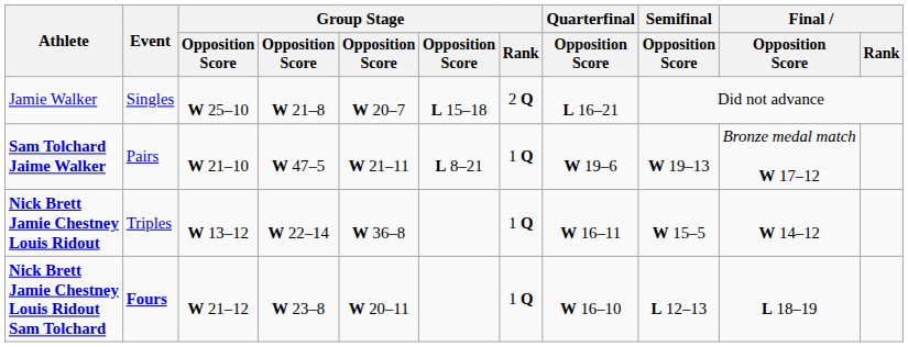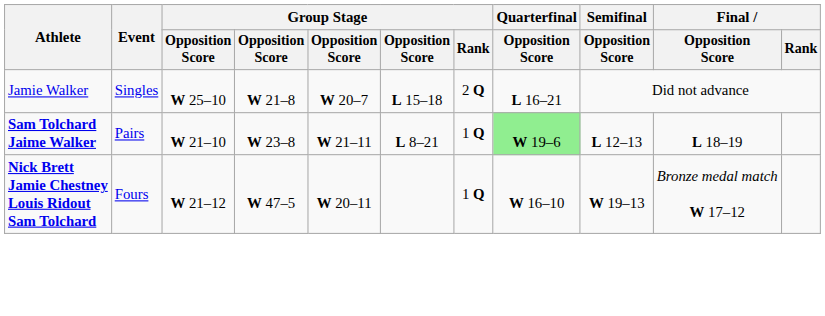 <table class="wikitable" style="font-size:88%; text-align:center">
 <tr>
 <th rowspan=2>Athlete</th>
 <th rowspan=2>Event</th>
 <th colspan=5>Group Stage</th>
 <th>Quarterfinal</th>
 <th>Semifinal</th>
 <th colspan=2>Final / </th>
 </tr>
 <tr style="font-size:95%">
 <th>Opposition<br>Score</th>
 <th>Opposition<br>Score</th>
 <th>Opposition<br>Score</th>
 <th>Opposition<br>Score</th>
 <th>Rank</th>
 <th>Opposition<br>Score</th>
 <th>Opposition<br>Score</th>
 <th>Opposition<br>Score</th>
 <th>Rank</th>
 </tr>
 <tr>
 <td align=left><a href='#'>Jamie Walker</a></td>
 <td align=left><a href='#'>Singles</a></td>
 <td><br><strong>W</strong> 25–10</td>
 <td><br><strong>W</strong> 21–8</td>
 <td><br><strong>W</strong> 20–7</td>
 <td><br><strong>L</strong> 15–18</td>
 <td>2 <strong>Q</strong></td>
 <td><br><strong>L</strong> 16–21</td>
 <td colspan=3>Did not advance</td>
 </tr>
 <tr>
 <td align=left><strong><a href='#'>Sam Tolchard</a></strong><br><strong><a href='#'>Jaime Walker</a></strong></td>
 <td align=left><a href='#'>Pairs</a></td>
 <td><br><strong>W</strong> 21–10</td>
-<td><br><strong>W</strong> 47–5</td>
+<td><br><strong>W</strong> 23–8</td>
 <td><br><strong>W</strong> 21–11</td>
 <td><br><strong>L</strong> 8–21</td>
 <td>1 <strong>Q</strong></td>
-<td><br><strong>W</strong> 19–6</td>
+<td style="background: lightgreen;"><br><strong>W</strong> 19–6</td>
+<td><br><strong>L</strong> 12–13</td>
+<td><br><strong>L</strong> 18–19</td>
+<td></td>
+</tr>
+<tr>
+<td align=left><strong><a href='#'>Nick Brett</a></strong><br><strong><a href='#'>Jamie Chestney</a></strong><br><strong><a href='#'>Louis Ridout</a></strong><br><strong><a href='#'>Sam Tolchard</a></strong></td>
+<td align=left><a href='#'>Fours</a></td>
+<td><br><strong>W</strong> 21–12</td>
+<td><br><strong>W</strong> 47–5</td>
+<td><br><strong>W</strong> 20–11</td>
+<td></td>
+<td>1 <strong>Q</strong></td>
+<td><br><strong>W</strong> 16–10</td>
 <td><br><strong>W</strong> 19–13</td>
 <td><em>Bronze medal match</em><br><br><strong>W</strong> 17–12</td>
 <td></td>
 </tr>
-<tr>
-<td align=left><strong><a href='#'>Nick Brett</a></strong><br><strong><a href='#'>Jamie Chestney</a></strong><br><strong><a href='#'>Louis Ridout</a></strong></td>
-<td align=left><a href='#'>Triples</a></td>
-<td><br><strong>W</strong> 13–12</td>
-<td><br><strong>W</strong> 22–14</td>
-<td><br><strong>W</strong> 36–8</td>
-<td></td>
-<td>1 <strong>Q</strong></td>
-<td><br><strong>W</strong> 16–11</td>
-<td><br><strong>W</strong> 15–5</td>
-<td><br><strong>W</strong> 14–12</td>
-<td></td>
-</tr>
-<tr>
-<td align=left><strong><a href='#'>Nick Brett</a></strong><br><strong><a href='#'>Jamie Chestney</a></strong><br><strong><a href='#'>Louis Ridout</a></strong><br><strong><a href='#'>Sam Tolchard</a></strong></td>
-<td align=left><strong><a href='#'>Fours</a></strong></td>
-<td><br><strong>W</strong> 21–12</td>
-<td><br><strong>W</strong> 23–8</td>
-<td><br><strong>W</strong> 20–11</td>
-<td></td>
-<td>1 <strong>Q</strong></td>
-<td><br><strong>W</strong> 16–10</td>
-<td><br><strong>L</strong> 12–13</td>
-<td><br><strong>L</strong> 18–19</td>
-<td></td>
-</tr>
 </table>
